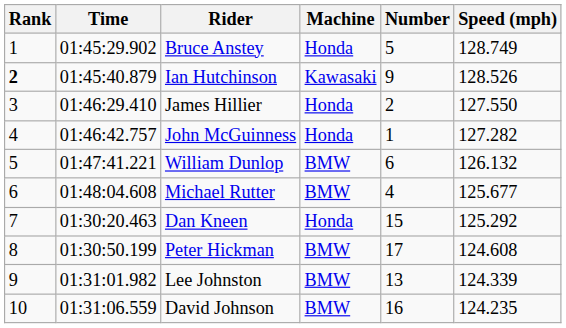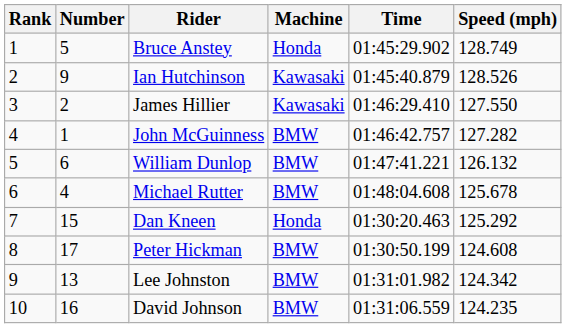 <table class="wikitable">
 <tr>
 <th>Rank</th>
-<th>Time</th>
+<th>Number</th>
 <th>Rider</th>
 <th>Machine</th>
-<th>Number</th>
+<th>Time</th>
 <th>Speed (mph)</th>
 </tr>
 <tr>
 <td>1</td>
-<td>01:45:29.902</td>
+<td>5</td>
 <td> <a href='#'>Bruce Anstey</a></td>
 <td><a href='#'>Honda</a></td>
-<td>5</td>
+<td>01:45:29.902</td>
 <td>128.749</td>
 </tr>
 <tr>
-<td><strong>2</strong></td>
-<td>01:45:40.879</td>
+<td>2</td>
+<td>9</td>
 <td> <a href='#'>Ian Hutchinson</a></td>
 <td><a href='#'>Kawasaki</a></td>
-<td>9</td>
+<td>01:45:40.879</td>
 <td>128.526</td>
 </tr>
 <tr>
 <td>3</td>
+<td>2</td>
+<td> James Hillier</td>
+<td><a href='#'>Kawasaki</a></td>
 <td>01:46:29.410</td>
-<td> James Hillier</td>
-<td><a href='#'>Honda</a></td>
-<td>2</td>
 <td>127.550</td>
 </tr>
 <tr>
 <td>4</td>
+<td>1</td>
+<td> <a href='#'>John McGuinness</a></td>
+<td><a href='#'>BMW</a></td>
 <td>01:46:42.757</td>
-<td> <a href='#'>John McGuinness</a></td>
-<td><a href='#'>Honda</a></td>
-<td>1</td>
 <td>127.282</td>
 </tr>
 <tr>
 <td>5</td>
-<td>01:47:41.221</td>
+<td>6</td>
 <td> <a href='#'>William Dunlop</a></td>
 <td><a href='#'>BMW</a></td>
-<td>6</td>
+<td>01:47:41.221</td>
 <td>126.132</td>
 </tr>
 <tr>
 <td>6</td>
-<td>01:48:04.608</td>
+<td>4</td>
 <td> <a href='#'>Michael Rutter</a></td>
 <td><a href='#'>BMW</a></td>
-<td>4</td>
-<td>125.677</td>
+<td>01:48:04.608</td>
+<td>125.678</td>
 </tr>
 <tr>
 <td>7</td>
-<td>01:30:20.463</td>
+<td>15</td>
 <td> <a href='#'>Dan Kneen</a></td>
 <td><a href='#'>Honda</a></td>
-<td>15</td>
+<td>01:30:20.463</td>
 <td>125.292</td>
 </tr>
 <tr>
 <td>8</td>
-<td>01:30:50.199</td>
+<td>17</td>
 <td> <a href='#'>Peter Hickman</a></td>
 <td><a href='#'>BMW</a></td>
-<td>17</td>
+<td>01:30:50.199</td>
 <td>124.608</td>
 </tr>
 <tr>
 <td>9</td>
-<td>01:31:01.982</td>
+<td>13</td>
 <td> Lee Johnston</td>
 <td><a href='#'>BMW</a></td>
-<td>13</td>
-<td>124.339</td>
+<td>01:31:01.982</td>
+<td>124.342</td>
 </tr>
 <tr>
 <td>10</td>
-<td>01:31:06.559</td>
+<td>16</td>
 <td> David Johnson</td>
 <td><a href='#'>BMW</a></td>
-<td>16</td>
+<td>01:31:06.559</td>
 <td>124.235</td>
 </tr>
 </table>
